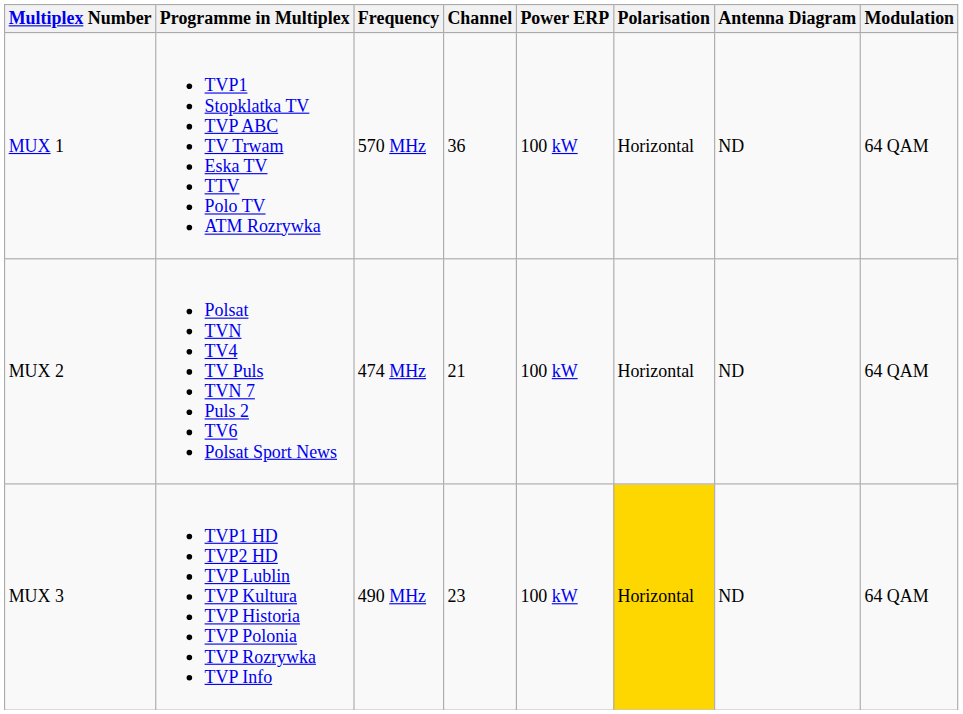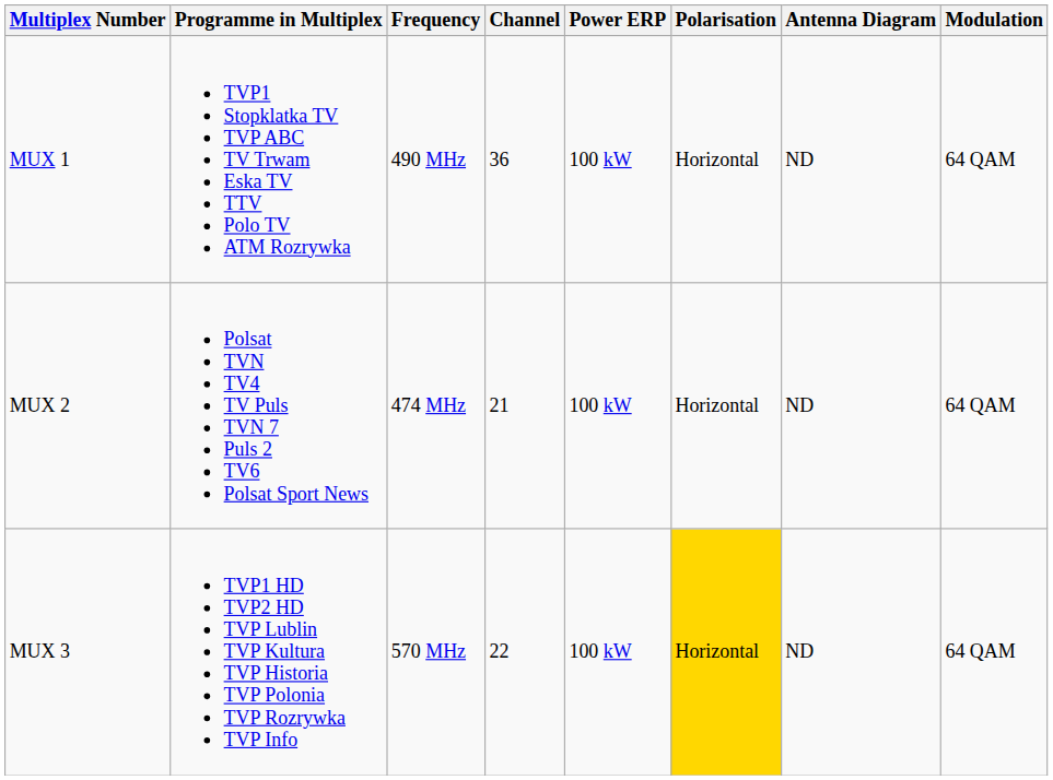 <table class="wikitable">
 <tr>
 <th><a href='#'>Multiplex</a> Number</th>
 <th>Programme in Multiplex</th>
 <th>Frequency</th>
 <th>Channel</th>
 <th>Power ERP</th>
 <th>Polarisation</th>
 <th>Antenna Diagram</th>
 <th>Modulation</th>
 </tr>
 <tr>
 <td><a href='#'>MUX</a> 1</td>
 <td><br><ul><li><a href='#'>TVP1</a></li><li><a href='#'>Stopklatka TV</a></li><li><a href='#'>TVP ABC</a></li><li><a href='#'>TV Trwam</a></li><li><a href='#'>Eska TV</a></li><li><a href='#'>TTV</a></li><li><a href='#'>Polo TV</a></li><li><a href='#'>ATM Rozrywka</a></li></ul></td>
-<td>570 <a href='#'>MHz</a></td>
+<td>490 <a href='#'>MHz</a></td>
 <td>36</td>
 <td>100 <a href='#'>kW</a></td>
 <td>Horizontal</td>
 <td>ND</td>
 <td>64 QAM</td>
 </tr>
 <tr>
 <td>MUX 2</td>
 <td><br><ul><li><a href='#'>Polsat</a></li><li><a href='#'>TVN</a></li><li><a href='#'>TV4</a></li><li><a href='#'>TV Puls</a></li><li><a href='#'>TVN 7</a></li><li><a href='#'>Puls 2</a></li><li><a href='#'>TV6</a></li><li><a href='#'>Polsat Sport News</a></li></ul></td>
 <td>474 <a href='#'>MHz</a></td>
 <td>21</td>
 <td>100 <a href='#'>kW</a></td>
 <td>Horizontal</td>
 <td>ND</td>
 <td>64 QAM</td>
 </tr>
 <tr>
 <td>MUX 3</td>
 <td><br><ul><li><a href='#'>TVP1 HD</a></li><li><a href='#'>TVP2 HD</a></li><li><a href='#'>TVP Lublin</a></li><li><a href='#'>TVP Kultura</a></li><li><a href='#'>TVP Historia</a></li><li><a href='#'>TVP Polonia</a></li><li><a href='#'>TVP Rozrywka</a></li><li><a href='#'>TVP Info</a></li></ul></td>
-<td>490 <a href='#'>MHz</a></td>
-<td>23</td>
+<td>570 <a href='#'>MHz</a></td>
+<td>22</td>
 <td>100 <a href='#'>kW</a></td>
 <td style="background: gold;">Horizontal</td>
 <td>ND</td>
 <td>64 QAM</td>
 </tr>
 </table>
